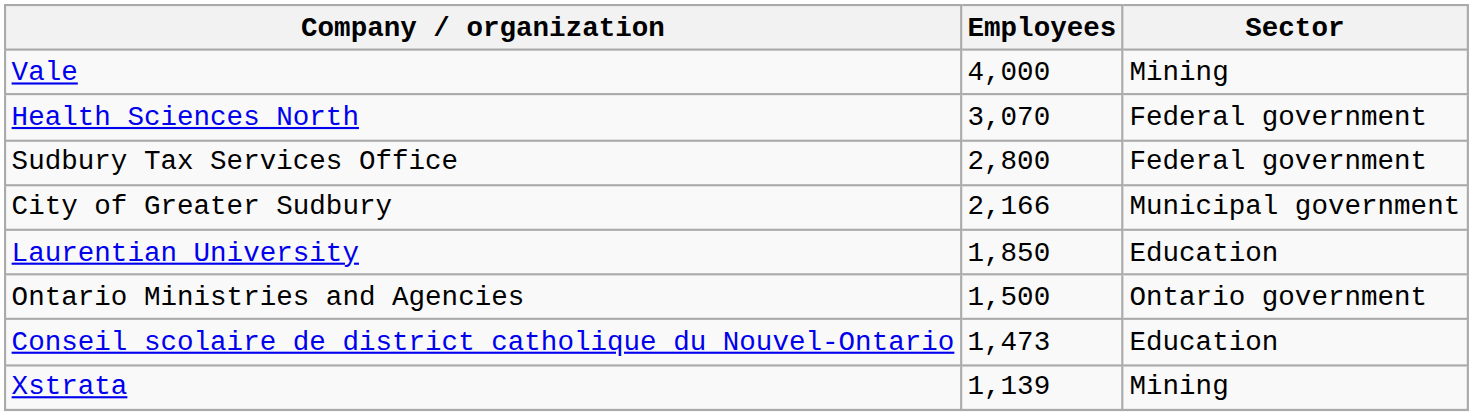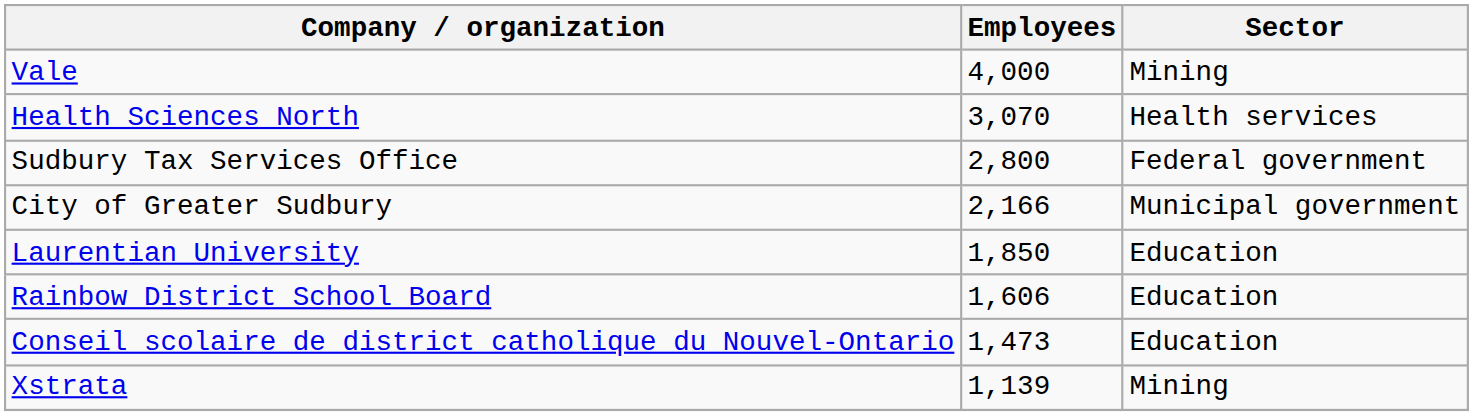 <table class="wikitable sortable">
 <tr>
 <th>Company / organization</th>
 <th>Employees</th>
 <th>Sector</th>
 </tr>
 <tr>
 <td><a href='#'>Vale</a></td>
 <td>4,000</td>
 <td>Mining</td>
 </tr>
 <tr>
 <td><a href='#'>Health Sciences North</a></td>
 <td>3,070</td>
-<td>Federal government</td>
+<td>Health services</td>
 </tr>
 <tr>
 <td>Sudbury Tax Services Office</td>
 <td>2,800</td>
 <td>Federal government</td>
 </tr>
 <tr>
 <td>City of Greater Sudbury</td>
 <td>2,166</td>
 <td>Municipal government</td>
 </tr>
 <tr>
 <td><a href='#'>Laurentian University</a></td>
 <td>1,850</td>
 <td>Education</td>
 </tr>
 <tr>
-<td>Ontario Ministries and Agencies</td>
-<td>1,500</td>
-<td>Ontario government</td>
+<td><a href='#'>Rainbow District School Board</a></td>
+<td>1,606</td>
+<td>Education</td>
 </tr>
 <tr>
 <td><a href='#'>Conseil scolaire de district catholique du Nouvel-Ontario</a></td>
 <td>1,473</td>
 <td>Education</td>
 </tr>
 <tr>
 <td><a href='#'>Xstrata</a></td>
 <td>1,139</td>
 <td>Mining</td>
 </tr>
 <tr>
 </tr>
 </table>
